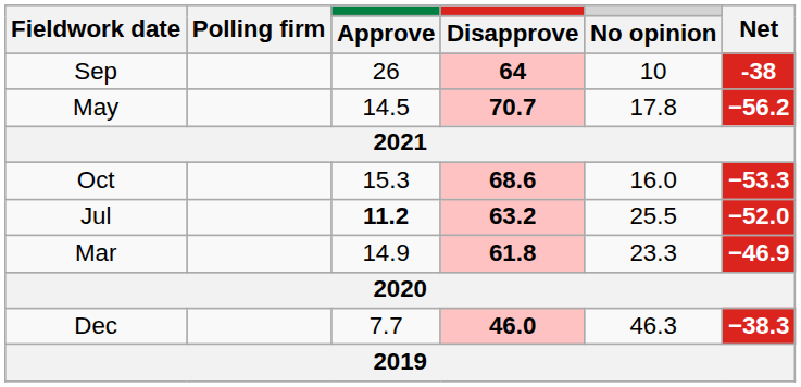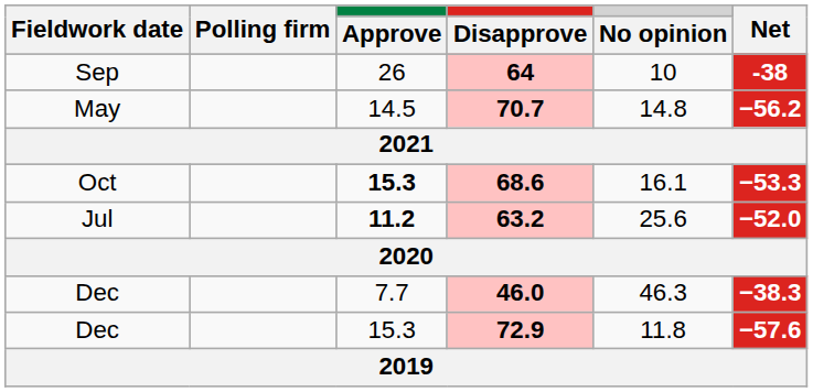 <table class="wikitable mw-collapsible" style="text-align:center; font-size:85%; line-height:14px;">
 <tr>
 <th rowspan="2">Fieldwork date</th>
 <th rowspan="2">Polling firm</th>
 <th style="background: #008142;"></th>
 <th style="background: #DC241F;"></th>
 <th style="background: lightgrey;"></th>
 <th rowspan="2">Net</th>
 </tr>
 <tr>
 <th>Approve</th>
 <th>Disapprove</th>
 <th>No opinion</th>
 </tr>
 <tr>
 <td>Sep</td>
 <td></td>
 <td>26</td>
 <td style="background:#FFC2C2"><strong>64</strong></td>
 <td>10</td>
 <th style="background:#DC241F; color:white;">-38</th>
 </tr>
 <tr>
 <td>May</td>
 <td></td>
 <td>14.5</td>
 <td style="background:#FFC2C2"><strong>70.7</strong></td>
-<td>17.8</td>
+<td>14.8</td>
 <th style="background:#DC241F; color:white;">−56.2</th>
 </tr>
 <tr>
 <th colspan="6">2021</th>
 </tr>
 <tr>
 <td>Oct</td>
 <td></td>
-<td>15.3</td>
+<td><strong>15.3</strong></td>
 <td style="background:#FFC2C2"><strong>68.6</strong></td>
-<td>16.0</td>
+<td>16.1</td>
 <th style="background:#DC241F; color:white;">−53.3</th>
 </tr>
 <tr>
 <td>Jul</td>
 <td></td>
 <td><strong>11.2</strong></td>
 <td style="background:#FFC2C2"><strong>63.2</strong></td>
-<td>25.5</td>
+<td>25.6</td>
 <th style="background:#DC241F; color:white;">−52.0</th>
-</tr>
-<tr>
-<td>Mar</td>
-<td></td>
-<td>14.9</td>
-<td style="background:#FFC2C2"><strong>61.8</strong></td>
-<td>23.3</td>
-<th style="background:#DC241F; color:white;">−46.9</th>
 </tr>
 <tr>
 <th colspan="6">2020</th>
 </tr>
 <tr>
 <td>Dec</td>
 <td></td>
 <td>7.7</td>
 <td style="background:#FFC2C2"><strong>46.0</strong></td>
 <td>46.3</td>
 <th style="background:#DC241F; color:white;">−38.3</th>
 </tr>
 <tr>
+<td>Dec</td>
+<td></td>
+<td>15.3</td>
+<td style="background:#FFC2C2"><strong>72.9</strong></td>
+<td>11.8</td>
+<th style="background:#DC241F; color:white;">−57.6</th>
+</tr>
+<tr>
 <th colspan="6">2019</th>
 </tr>
 </table>
